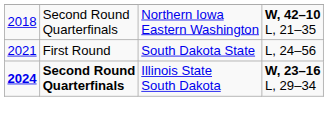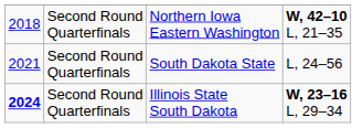 <table class="wikitable">
 <tr>
 </tr>
 <tr>
 <td><a href='#'>2018</a></td>
 <td>Second Round<br>Quarterfinals</td>
 <td><a href='#'>Northern Iowa</a><br><a href='#'>Eastern Washington</a></td>
 <td><strong>W, 42–10</strong><br>L, 21–35</td>
 </tr>
 <tr>
 <td><a href='#'>2021</a></td>
-<td>First Round</td>
+<td>Second Round<br>Quarterfinals</td>
 <td><a href='#'>South Dakota State</a></td>
 <td>L, 24–56</td>
 </tr>
 <tr>
 <td><strong><a href='#'>2024</a></strong></td>
-<td><strong>Second Round<br>Quarterfinals</strong></td>
+<td>Second Round<br>Quarterfinals</td>
 <td><a href='#'>Illinois State</a><br><a href='#'>South Dakota</a></td>
 <td><strong>W, 23–16</strong><br>L, 29–34</td>
 </tr>
 </table>
